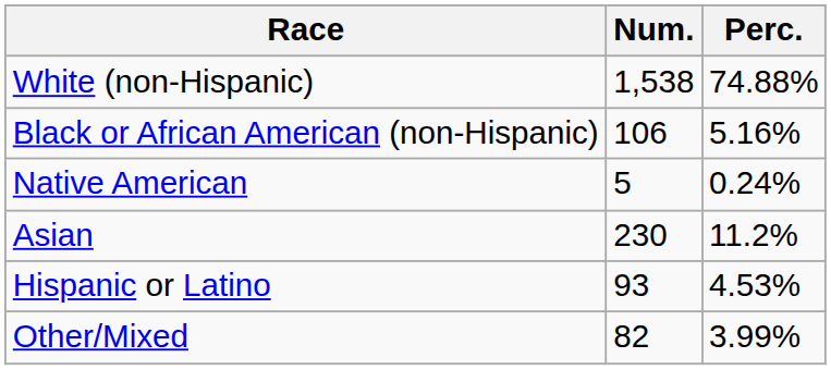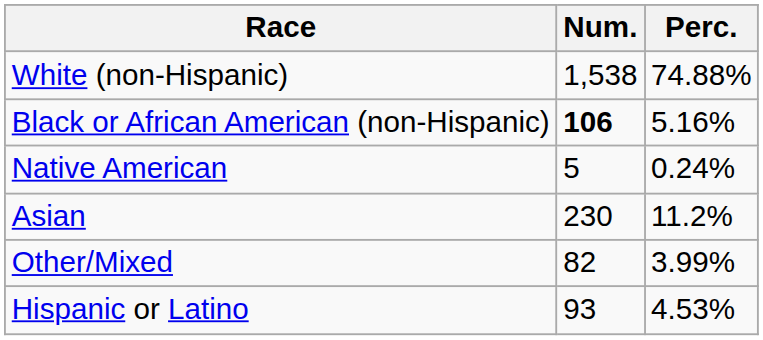 <table class="wikitable">
 <tr>
 <th>Race</th>
 <th>Num.</th>
 <th>Perc.</th>
 </tr>
 <tr>
 <td><a href='#'>White</a> (non-Hispanic)</td>
 <td>1,538</td>
 <td>74.88%</td>
 </tr>
 <tr>
 <td><a href='#'>Black or African American</a> (non-Hispanic)</td>
-<td>106</td>
+<td><strong>106</strong></td>
 <td>5.16%</td>
 </tr>
 <tr>
 <td><a href='#'>Native American</a></td>
 <td>5</td>
 <td>0.24%</td>
 </tr>
 <tr>
 <td><a href='#'>Asian</a></td>
 <td>230</td>
 <td>11.2%</td>
 </tr>
 <tr>
+<td><a href='#'>Other/Mixed</a></td>
+<td>82</td>
+<td>3.99%</td>
+</tr>
+<tr>
 <td><a href='#'>Hispanic</a> or <a href='#'>Latino</a></td>
 <td>93</td>
 <td>4.53%</td>
 </tr>
-<tr>
-<td><a href='#'>Other/Mixed</a></td>
-<td>82</td>
-<td>3.99%</td>
-</tr>
 </table>
